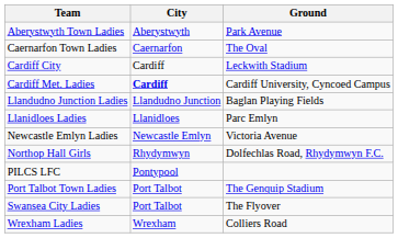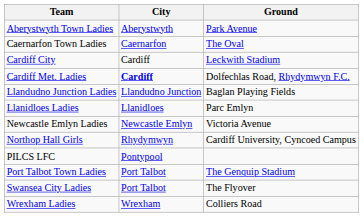 <table class="sortable wikitable">
 <tr align=center>
 <th>Team</th>
 <th>City</th>
 <th>Ground</th>
 </tr>
 <tr>
 <td><a href='#'>Aberystwyth Town Ladies</a></td>
 <td><a href='#'>Aberystwyth</a></td>
 <td><a href='#'>Park Avenue</a></td>
 </tr>
 <tr>
 <td>Caernarfon Town Ladies</td>
 <td><a href='#'>Caernarfon</a></td>
 <td><a href='#'>The Oval</a></td>
 </tr>
 <tr>
 <td><a href='#'>Cardiff City</a></td>
 <td>Cardiff</td>
 <td><a href='#'>Leckwith Stadium</a></td>
 </tr>
 <tr>
 <td><a href='#'>Cardiff Met. Ladies</a></td>
 <td><strong><a href='#'>Cardiff</a></strong></td>
-<td>Cardiff University, Cyncoed Campus</td>
+<td>Dolfechlas Road, <a href='#'>Rhydymwyn F.C.</a></td>
 </tr>
 <tr>
 <td><a href='#'>Llandudno Junction Ladies</a></td>
 <td><a href='#'>Llandudno Junction</a></td>
 <td>Baglan Playing Fields</td>
 </tr>
 <tr>
 <td><a href='#'>Llanidloes Ladies</a></td>
 <td><a href='#'>Llanidloes</a></td>
 <td>Parc Emlyn</td>
 </tr>
 <tr>
 <td>Newcastle Emlyn Ladies</td>
 <td><a href='#'>Newcastle Emlyn</a></td>
 <td>Victoria Avenue</td>
 </tr>
 <tr>
 <td><a href='#'>Northop Hall Girls</a></td>
 <td><a href='#'>Rhydymwyn</a></td>
-<td>Dolfechlas Road, <a href='#'>Rhydymwyn F.C.</a></td>
+<td>Cardiff University, Cyncoed Campus</td>
 </tr>
 <tr>
 <td>PILCS LFC</td>
 <td><a href='#'>Pontypool</a></td>
 <td></td>
 </tr>
 <tr>
 <td><a href='#'>Port Talbot Town Ladies</a></td>
 <td><a href='#'>Port Talbot</a></td>
 <td><a href='#'>The Genquip Stadium</a></td>
 </tr>
 <tr>
 <td><a href='#'>Swansea City Ladies</a></td>
 <td><a href='#'>Port Talbot</a></td>
 <td>The Flyover</td>
 </tr>
 <tr>
 <td><a href='#'>Wrexham Ladies</a></td>
 <td><a href='#'>Wrexham</a></td>
 <td>Colliers Road</td>
 </tr>
 </table>
